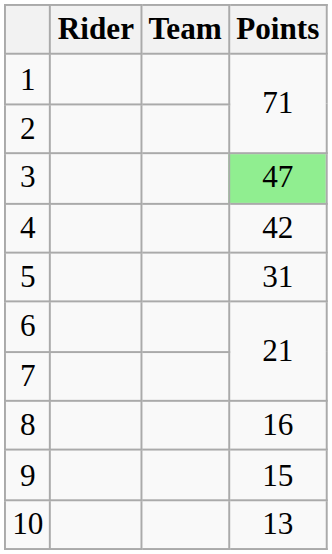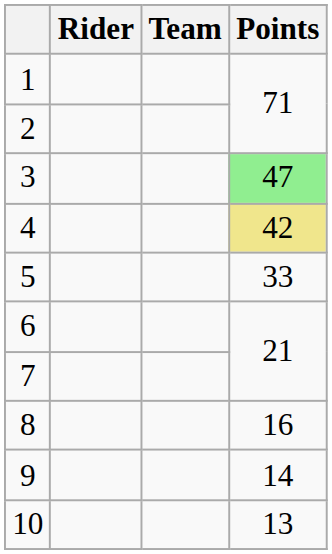 <table class="wikitable">
 <tr>
 <th></th>
 <th>Rider</th>
 <th>Team</th>
 <th>Points</th>
 </tr>
 <tr>
 <td style="text-align:center;">1</td>
 <td> </td>
 <td></td>
 <td style="text-align:center;" rowspan="2">71</td>
 </tr>
 <tr>
 <td style="text-align:center;">2</td>
 <td></td>
 <td></td>
 </tr>
 <tr>
 <td style="text-align:center;">3</td>
 <td> </td>
 <td></td>
 <td style="background: lightgreen; text-align:center;">47</td>
 </tr>
 <tr>
 <td style="text-align:center;">4</td>
 <td></td>
 <td></td>
-<td style="text-align:center;">42</td>
+<td style="background: khaki; text-align:center;">42</td>
 </tr>
 <tr>
 <td style="text-align:center;">5</td>
 <td></td>
 <td></td>
-<td style="text-align:center;">31</td>
+<td style="text-align:center;">33</td>
 </tr>
 <tr>
 <td style="text-align:center;">6</td>
 <td></td>
 <td></td>
 <td style="text-align:center;" rowspan="2">21</td>
 </tr>
 <tr>
 <td style="text-align:center;">7</td>
 <td></td>
 <td></td>
 </tr>
 <tr>
 <td style="text-align:center;">8</td>
 <td></td>
 <td></td>
 <td style="text-align:center;">16</td>
 </tr>
 <tr>
 <td style="text-align:center;">9</td>
 <td></td>
 <td></td>
-<td style="text-align:center;">15</td>
+<td style="text-align:center;">14</td>
 </tr>
 <tr>
 <td style="text-align:center;">10</td>
 <td></td>
 <td></td>
 <td style="text-align:center;">13</td>
 </tr>
 </table>
